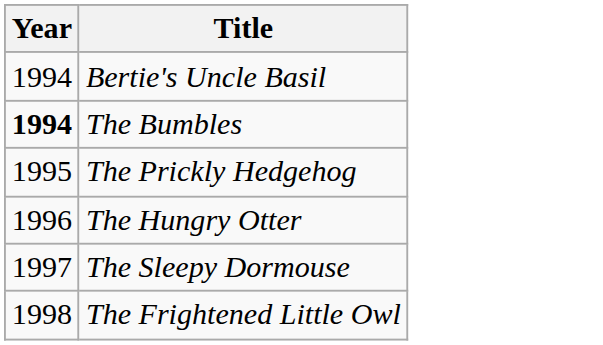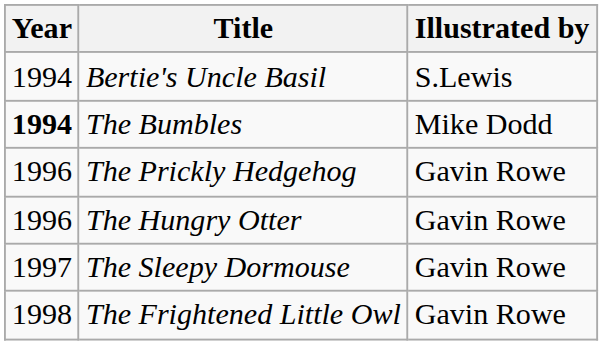 <table class="wikitable sortable">
 <tr>
 <th>Year</th>
 <th>Title</th>
+<th>Illustrated by</th>
 </tr>
 <tr>
 <td>1994</td>
 <td><em>Bertie's Uncle Basil</em></td>
+<td>S.Lewis</td>
 </tr>
 <tr>
 <td><strong>1994</strong></td>
 <td><em>The Bumbles</em></td>
+<td>Mike Dodd</td>
 </tr>
 <tr>
-<td>1995</td>
+<td>1996</td>
 <td><em>The Prickly Hedgehog</em></td>
+<td>Gavin Rowe</td>
 </tr>
 <tr>
 <td>1996</td>
 <td><em>The Hungry Otter</em></td>
+<td>Gavin Rowe</td>
 </tr>
 <tr>
 <td>1997</td>
 <td><em>The Sleepy Dormouse</em></td>
+<td>Gavin Rowe</td>
 </tr>
 <tr>
 <td>1998</td>
 <td><em>The Frightened Little Owl</em></td>
+<td>Gavin Rowe</td>
 </tr>
 </table>
